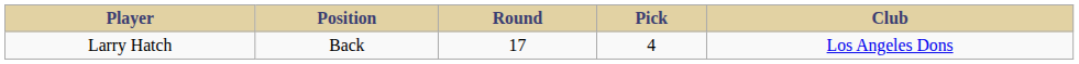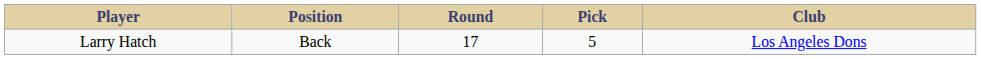 <table class="wikitable" style="width:50%;">
 <tr style="text-align:center; background:#e2d2a3; color:#3b3e72;">
 <td><strong>Player</strong></td>
 <td><strong>Position</strong></td>
 <td><strong>Round</strong></td>
 <td><strong>Pick</strong></td>
 <td><strong>Club</strong></td>
 </tr>
 <tr style="text-align:center;" bgcolor="">
 <td>Larry Hatch</td>
 <td>Back</td>
 <td>17</td>
-<td>4</td>
+<td>5</td>
 <td><a href='#'>Los Angeles Dons</a></td>
 </tr>
 </table>
